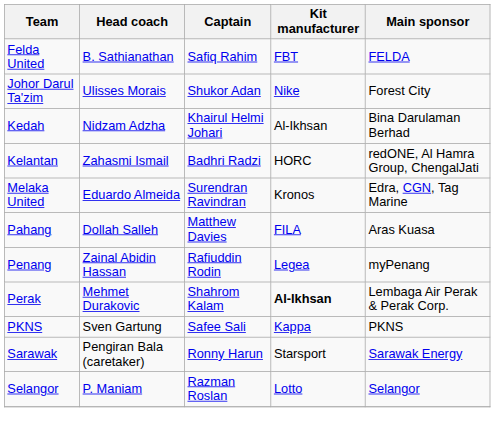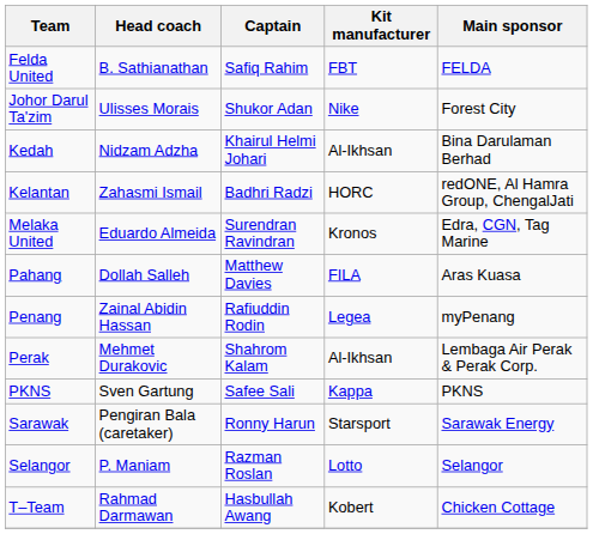 <table class="wikitable" style="text-align: left;">
 <tr>
 <th>Team</th>
 <th>Head coach</th>
 <th>Captain</th>
 <th>Kit manufacturer</th>
 <th>Main sponsor</th>
 </tr>
 <tr>
 <td><a href='#'>Felda United</a></td>
 <td> <a href='#'>B. Sathianathan</a></td>
 <td> <a href='#'>Safiq Rahim</a></td>
 <td><a href='#'>FBT</a></td>
 <td><a href='#'>FELDA</a></td>
 </tr>
 <tr>
 <td><a href='#'>Johor Darul Ta'zim</a></td>
 <td> <a href='#'>Ulisses Morais</a></td>
 <td> <a href='#'>Shukor Adan</a></td>
 <td><a href='#'>Nike</a></td>
 <td>Forest City</td>
 </tr>
 <tr>
 <td><a href='#'>Kedah</a></td>
 <td> <a href='#'>Nidzam Adzha</a></td>
 <td> <a href='#'>Khairul Helmi Johari</a></td>
 <td>Al-Ikhsan</td>
 <td>Bina Darulaman Berhad</td>
 </tr>
 <tr>
 <td><a href='#'>Kelantan</a></td>
 <td> <a href='#'>Zahasmi Ismail</a></td>
 <td> <a href='#'>Badhri Radzi</a></td>
 <td>HORC</td>
 <td>redONE, Al Hamra Group, ChengalJati</td>
 </tr>
 <tr>
 <td><a href='#'>Melaka United</a></td>
 <td> <a href='#'>Eduardo Almeida</a></td>
 <td> <a href='#'>Surendran Ravindran</a></td>
 <td>Kronos</td>
 <td>Edra, <a href='#'>CGN</a>, Tag Marine</td>
 </tr>
 <tr>
 <td><a href='#'>Pahang</a></td>
 <td> <a href='#'>Dollah Salleh</a></td>
 <td> <a href='#'>Matthew Davies</a></td>
 <td><a href='#'>FILA</a></td>
 <td>Aras Kuasa</td>
 </tr>
 <tr>
 <td><a href='#'>Penang</a></td>
 <td> <a href='#'>Zainal Abidin Hassan</a></td>
 <td> <a href='#'>Rafiuddin Rodin</a></td>
 <td><a href='#'>Legea</a></td>
 <td>myPenang</td>
 </tr>
 <tr>
 <td><a href='#'>Perak</a></td>
 <td> <a href='#'>Mehmet Durakovic</a></td>
 <td> <a href='#'>Shahrom Kalam</a></td>
-<td><strong>Al-Ikhsan</strong></td>
+<td>Al-Ikhsan</td>
 <td>Lembaga Air Perak & Perak Corp.</td>
 </tr>
 <tr>
 <td><a href='#'>PKNS</a></td>
 <td> Sven Gartung</td>
 <td> <a href='#'>Safee Sali</a></td>
 <td><a href='#'>Kappa</a></td>
 <td>PKNS</td>
 </tr>
 <tr>
 <td><a href='#'>Sarawak</a></td>
 <td> Pengiran Bala (caretaker)</td>
 <td> <a href='#'>Ronny Harun</a></td>
 <td>Starsport</td>
 <td><a href='#'>Sarawak Energy</a></td>
 </tr>
 <tr>
 <td><a href='#'>Selangor</a></td>
 <td> <a href='#'>P. Maniam</a></td>
 <td> <a href='#'>Razman Roslan</a></td>
 <td><a href='#'>Lotto</a></td>
 <td><a href='#'>Selangor</a></td>
 </tr>
 <tr>
+<td><a href='#'>T–Team</a></td>
+<td> <a href='#'>Rahmad Darmawan</a></td>
+<td> <a href='#'>Hasbullah Awang</a></td>
+<td>Kobert</td>
+<td><a href='#'>Chicken Cottage</a></td>
+</tr>
+<tr>
 </tr>
 </table>
